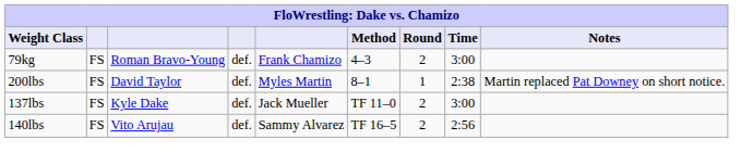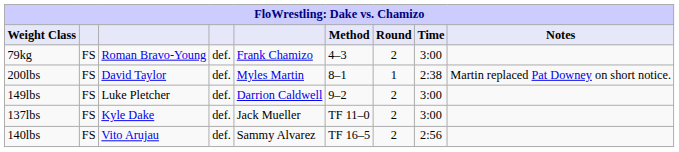 <table class="wikitable" style="font-size: 80%;">
 <tr>
 <th colspan="9" style="background-color: #ccf; color: #000080; text-align: center;"><strong>FloWrestling: Dake vs. Chamizo</strong></th>
 </tr>
 <tr>
 <th colspan="1" style="background-color: #E6E8FA; color: #000000; text-align: center;">Weight Class</th>
 <th colspan="1" style="background-color: #E6E8FA; color: #000000; text-align: center;"></th>
 <th colspan="1" style="background-color: #E6E8FA; color: #000000; text-align: center;"></th>
 <th colspan="1" style="background-color: #E6E8FA; color: #000000; text-align: center;"></th>
 <th colspan="1" style="background-color: #E6E8FA; color: #000000; text-align: center;"></th>
 <th colspan="1" style="background-color: #E6E8FA; color: #000000; text-align: center;">Method</th>
 <th colspan="1" style="background-color: #E6E8FA; color: #000000; text-align: center;">Round</th>
 <th colspan="1" style="background-color: #E6E8FA; color: #000000; text-align: center;">Time</th>
 <th colspan="1" style="background-color: #E6E8FA; color: #000000; text-align: center;">Notes</th>
 </tr>
 <tr>
 <td>79kg</td>
 <td>FS</td>
 <td> <a href='#'>Roman Bravo-Young</a></td>
 <td>def.</td>
 <td> <a href='#'>Frank Chamizo</a></td>
 <td>4–3</td>
 <td align=center>2</td>
 <td align=center>3:00</td>
 <td></td>
 </tr>
 <tr>
 <td>200lbs</td>
 <td>FS</td>
 <td> <a href='#'>David Taylor</a></td>
 <td>def.</td>
 <td> <a href='#'>Myles Martin</a></td>
 <td>8–1</td>
 <td align=center>1</td>
 <td align=center>2:38</td>
 <td>Martin replaced <a href='#'>Pat Downey</a> on short notice.</td>
 </tr>
 <tr>
+<td>149lbs</td>
+<td>FS</td>
+<td> Luke Pletcher</td>
+<td>def.</td>
+<td> <a href='#'>Darrion Caldwell</a></td>
+<td>9–2</td>
+<td align=center>2</td>
+<td align=center>3:00</td>
+<td></td>
+</tr>
+<tr>
 <td>137lbs</td>
 <td>FS</td>
 <td> <a href='#'>Kyle Dake</a></td>
 <td>def.</td>
 <td> Jack Mueller</td>
 <td>TF 11–0</td>
 <td align=center>2</td>
 <td align=center>3:00</td>
 <td></td>
 </tr>
 <tr>
 <td>140lbs</td>
 <td>FS</td>
 <td> <a href='#'>Vito Arujau</a></td>
 <td>def.</td>
 <td> Sammy Alvarez</td>
 <td>TF 16–5</td>
 <td align=center>2</td>
 <td align=center>2:56</td>
 <td></td>
 </tr>
 </table>
